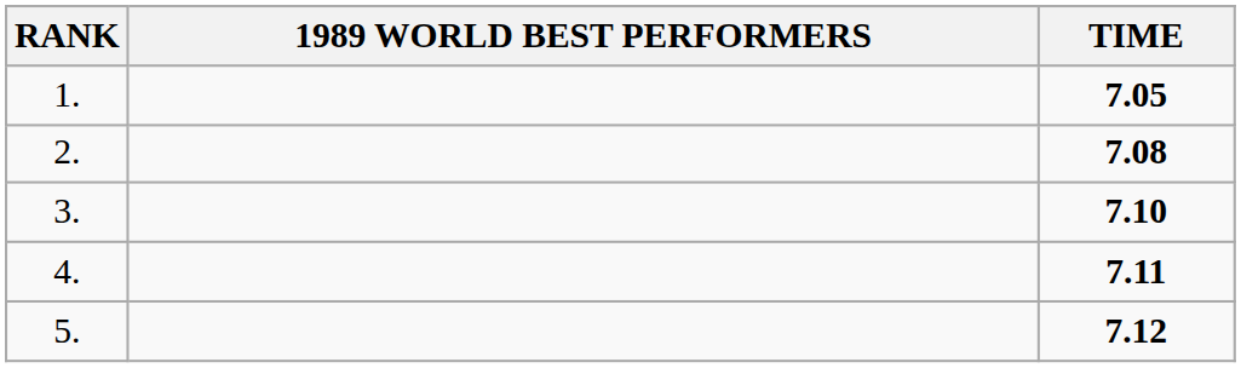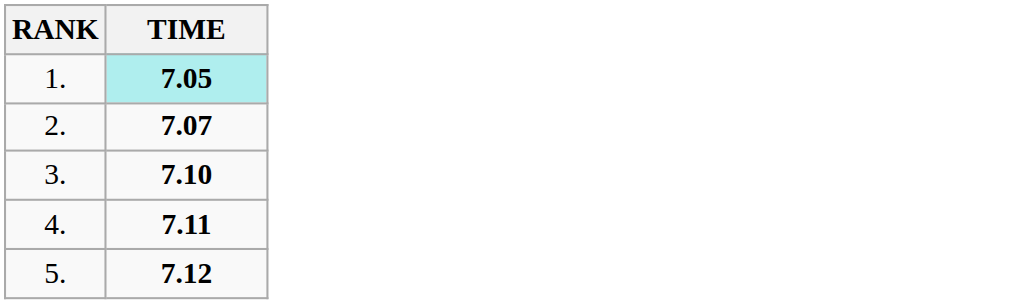 <table class="wikitable" style="border-collapse: collapse; font-size: 90%;">
 <tr>
 <th>RANK</th>
-<th align="center" style="width: 25em">1989 WORLD BEST PERFORMERS</th>
 <th align="center" style="width: 5em">TIME</th>
 </tr>
 <tr>
 <td align="center">1.</td>
-<td></td>
-<td align="center"><strong>7.05</strong></td>
+<td align="center" style="background: paleturquoise;"><strong>7.05</strong></td>
 </tr>
 <tr>
 <td align="center">2.</td>
-<td></td>
-<td align="center"><strong>7.08</strong></td>
+<td align="center"><strong>7.07</strong></td>
 </tr>
 <tr>
 <td align="center">3.</td>
-<td></td>
 <td align="center"><strong>7.10</strong></td>
 </tr>
 <tr>
 <td align="center">4.</td>
-<td></td>
 <td align="center"><strong>7.11</strong></td>
 </tr>
 <tr>
 <td align="center">5.</td>
-<td></td>
 <td align="center"><strong>7.12</strong></td>
 </tr>
 </table>
